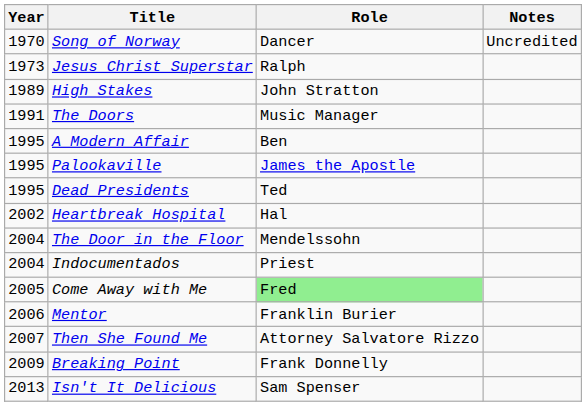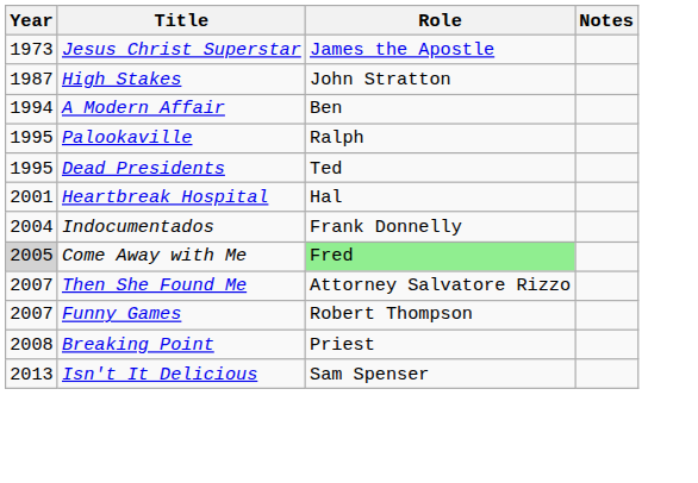 <table class="wikitable sortable">
 <tr>
 <th>Year</th>
 <th>Title</th>
 <th>Role</th>
 <th>Notes</th>
 </tr>
 <tr>
-<td>1970</td>
-<td><a href='#'><em>Song of Norway</em></a></td>
-<td>Dancer</td>
-<td>Uncredited</td>
-</tr>
-<tr>
 <td>1973</td>
 <td><a href='#'><em>Jesus Christ Superstar</em></a></td>
-<td>Ralph</td>
+<td><a href='#'>James the Apostle</a></td>
 <td></td>
 </tr>
 <tr>
-<td>1989</td>
+<td>1987</td>
 <td><a href='#'><em>High Stakes</em></a></td>
 <td>John Stratton</td>
 <td></td>
 </tr>
 <tr>
-<td>1991</td>
-<td><a href='#'><em>The Doors</em></a></td>
-<td>Music Manager</td>
-<td></td>
-</tr>
-<tr>
-<td>1995</td>
+<td>1994</td>
 <td><em><a href='#'>A Modern Affair</a></em></td>
 <td>Ben</td>
 <td></td>
 </tr>
 <tr>
 <td>1995</td>
 <td><a href='#'><em>Palookaville</em></a></td>
-<td><a href='#'>James the Apostle</a></td>
+<td>Ralph</td>
 <td></td>
 </tr>
 <tr>
 <td>1995</td>
 <td><em><a href='#'>Dead Presidents</a></em></td>
 <td>Ted</td>
 <td></td>
 </tr>
 <tr>
-<td>2002</td>
+<td>2001</td>
 <td><em><a href='#'>Heartbreak Hospital</a></em></td>
 <td>Hal</td>
 <td></td>
 </tr>
 <tr>
 <td>2004</td>
-<td><em><a href='#'>The Door in the Floor</a></em></td>
-<td>Mendelssohn</td>
+<td><em>Indocumentados</em></td>
+<td>Frank Donnelly</td>
 <td></td>
 </tr>
 <tr>
-<td>2004</td>
-<td><em>Indocumentados</em></td>
-<td>Priest</td>
-<td></td>
-</tr>
-<tr>
-<td>2005</td>
+<td style="background: lightgrey;">2005</td>
 <td><em>Come Away with Me</em></td>
 <td style="background: lightgreen;">Fred</td>
-<td></td>
-</tr>
-<tr>
-<td>2006</td>
-<td><a href='#'><em>Mentor</em></a></td>
-<td>Franklin Burier</td>
 <td></td>
 </tr>
 <tr>
 <td>2007</td>
 <td><em><a href='#'>Then She Found Me</a></em></td>
 <td>Attorney Salvatore Rizzo</td>
 <td></td>
 </tr>
 <tr>
-<td>2009</td>
+<td>2007</td>
+<td><a href='#'><em>Funny Games</em></a></td>
+<td>Robert Thompson</td>
+<td></td>
+</tr>
+<tr>
+<td>2008</td>
 <td><a href='#'><em>Breaking Point</em></a></td>
-<td>Frank Donnelly</td>
+<td>Priest</td>
 <td></td>
 </tr>
 <tr>
 <td>2013</td>
 <td><em><a href='#'>Isn't It Delicious</a></em></td>
 <td>Sam Spenser</td>
 <td></td>
 </tr>
 </table>
